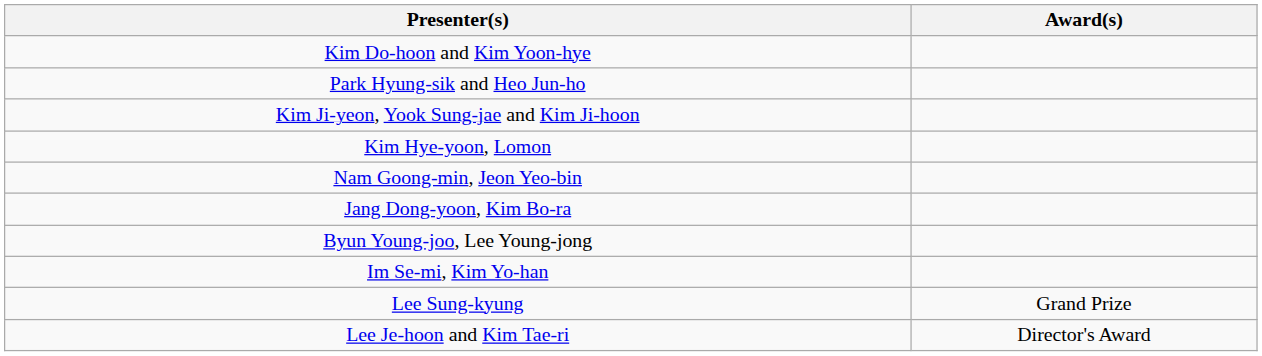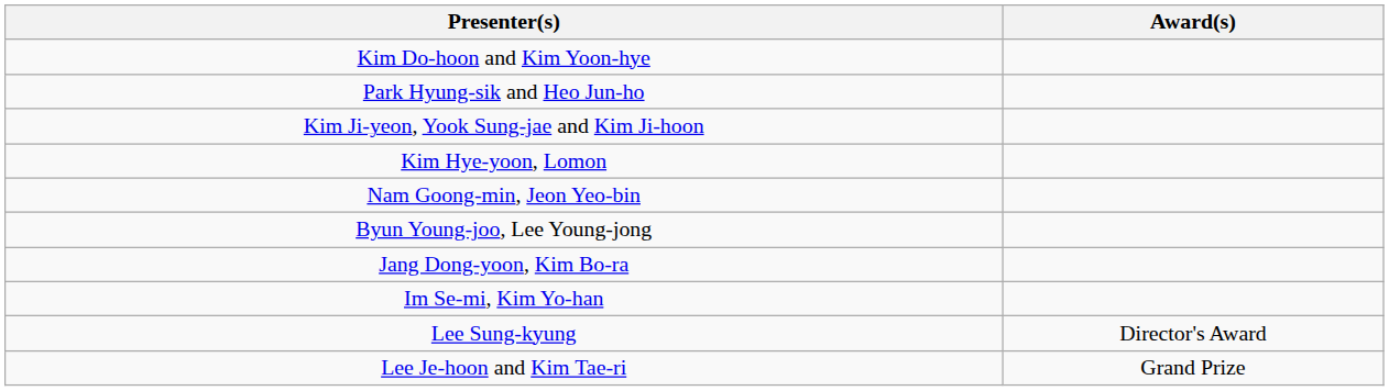 <table class="wikitable" style="text-align:center; width:80%;">
 <tr>
 <th scope="col">Presenter(s)</th>
 <th scope="col">Award(s)</th>
 </tr>
 <tr>
 <td><a href='#'>Kim Do-hoon</a> and <a href='#'>Kim Yoon-hye</a></td>
 <td></td>
 </tr>
 <tr>
 <td><a href='#'>Park Hyung-sik</a> and <a href='#'>Heo Jun-ho</a></td>
 <td></td>
 </tr>
 <tr>
 <td><a href='#'>Kim Ji-yeon</a>, <a href='#'>Yook Sung-jae</a> and <a href='#'>Kim Ji-hoon</a></td>
 <td></td>
 </tr>
 <tr>
 <td><a href='#'>Kim Hye-yoon</a>, <a href='#'>Lomon</a></td>
 <td></td>
 </tr>
 <tr>
 <td><a href='#'>Nam Goong-min</a>, <a href='#'>Jeon Yeo-bin</a></td>
 <td></td>
 </tr>
 <tr>
-<td><a href='#'>Jang Dong-yoon</a>, <a href='#'>Kim Bo-ra</a></td>
+<td><a href='#'>Byun Young-joo</a>, Lee Young-jong</td>
 <td></td>
 </tr>
 <tr>
-<td><a href='#'>Byun Young-joo</a>, Lee Young-jong</td>
+<td><a href='#'>Jang Dong-yoon</a>, <a href='#'>Kim Bo-ra</a></td>
 <td></td>
 </tr>
 <tr>
 <td><a href='#'>Im Se-mi</a>, <a href='#'>Kim Yo-han</a></td>
 <td></td>
 </tr>
 <tr>
 <td><a href='#'>Lee Sung-kyung</a></td>
-<td>Grand Prize</td>
+<td>Director's Award</td>
 </tr>
 <tr>
 <td><a href='#'>Lee Je-hoon</a> and <a href='#'>Kim Tae-ri</a></td>
-<td>Director's Award</td>
+<td>Grand Prize</td>
 </tr>
 </table>
